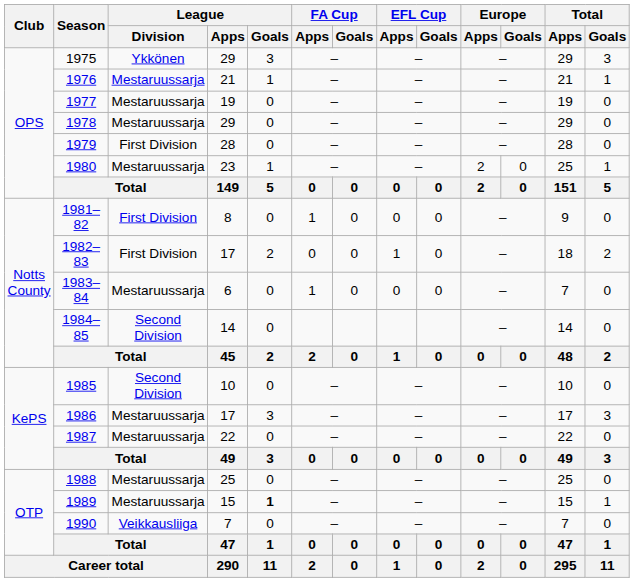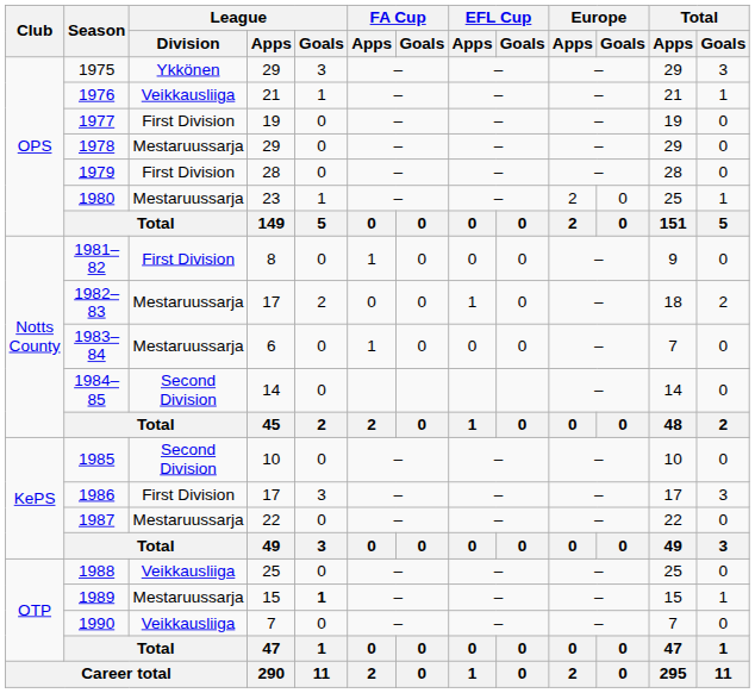 <table class="wikitable" style="text-align:center">
 <tr>
 <th rowspan="2">Club</th>
 <th rowspan="2">Season</th>
 <th colspan="3">League</th>
 <th colspan="2"><a href='#'>FA Cup</a></th>
 <th colspan="2"><a href='#'>EFL Cup</a></th>
 <th colspan="2">Europe</th>
 <th colspan="2">Total</th>
 </tr>
 <tr>
 <th>Division</th>
 <th>Apps</th>
 <th>Goals</th>
 <th>Apps</th>
 <th>Goals</th>
 <th>Apps</th>
 <th>Goals</th>
 <th>Apps</th>
 <th>Goals</th>
 <th>Apps</th>
 <th>Goals</th>
 </tr>
 <tr>
 <td rowspan=7><a href='#'>OPS</a></td>
 <td>1975</td>
 <td><a href='#'>Ykkönen</a></td>
 <td>29</td>
 <td>3</td>
 <td colspan=2>–</td>
 <td colspan=2>–</td>
 <td colspan=2>–</td>
 <td>29</td>
 <td>3</td>
 </tr>
 <tr>
 <td><a href='#'>1976</a></td>
-<td><a href='#'>Mestaruussarja</a></td>
+<td><a href='#'>Veikkausliiga</a></td>
 <td>21</td>
 <td>1</td>
 <td colspan=2>–</td>
 <td colspan=2>–</td>
 <td colspan=2>–</td>
 <td>21</td>
 <td>1</td>
 </tr>
 <tr>
 <td><a href='#'>1977</a></td>
-<td>Mestaruussarja</td>
+<td>First Division</td>
 <td>19</td>
 <td>0</td>
 <td colspan=2>–</td>
 <td colspan=2>–</td>
 <td colspan=2>–</td>
 <td>19</td>
 <td>0</td>
 </tr>
 <tr>
 <td><a href='#'>1978</a></td>
 <td>Mestaruussarja</td>
 <td>29</td>
 <td>0</td>
 <td colspan=2>–</td>
 <td colspan=2>–</td>
 <td colspan=2>–</td>
 <td>29</td>
 <td>0</td>
 </tr>
 <tr>
 <td><a href='#'>1979</a></td>
 <td>First Division</td>
 <td>28</td>
 <td>0</td>
 <td colspan=2>–</td>
 <td colspan=2>–</td>
 <td colspan=2>–</td>
 <td>28</td>
 <td>0</td>
 </tr>
 <tr>
 <td><a href='#'>1980</a></td>
 <td>Mestaruussarja</td>
 <td>23</td>
 <td>1</td>
 <td colspan=2>–</td>
 <td colspan=2>–</td>
 <td>2</td>
 <td>0</td>
 <td>25</td>
 <td>1</td>
 </tr>
 <tr>
 <th colspan=2>Total</th>
 <th>149</th>
 <th>5</th>
 <th>0</th>
 <th>0</th>
 <th>0</th>
 <th>0</th>
 <th>2</th>
 <th>0</th>
 <th>151</th>
 <th>5</th>
 </tr>
 <tr>
 <td rowspan=5><a href='#'>Notts County</a></td>
 <td><a href='#'>1981–82</a></td>
 <td><a href='#'>First Division</a></td>
 <td>8</td>
 <td>0</td>
 <td>1</td>
 <td>0</td>
 <td>0</td>
 <td>0</td>
 <td colspan=2>–</td>
 <td>9</td>
 <td>0</td>
 </tr>
 <tr>
 <td><a href='#'>1982–83</a></td>
-<td>First Division</td>
+<td>Mestaruussarja</td>
 <td>17</td>
 <td>2</td>
 <td>0</td>
 <td>0</td>
 <td>1</td>
 <td>0</td>
 <td colspan=2>–</td>
 <td>18</td>
 <td>2</td>
 </tr>
 <tr>
 <td><a href='#'>1983–84</a></td>
 <td>Mestaruussarja</td>
 <td>6</td>
 <td>0</td>
 <td>1</td>
 <td>0</td>
 <td>0</td>
 <td>0</td>
 <td colspan=2>–</td>
 <td>7</td>
 <td>0</td>
 </tr>
 <tr>
 <td><a href='#'>1984–85</a></td>
 <td><a href='#'>Second Division</a></td>
 <td>14</td>
 <td>0</td>
 <td></td>
 <td></td>
 <td></td>
 <td></td>
 <td colspan=2>–</td>
 <td>14</td>
 <td>0</td>
 </tr>
 <tr>
 <th colspan=2>Total</th>
 <th>45</th>
 <th>2</th>
 <th>2</th>
 <th>0</th>
 <th>1</th>
 <th>0</th>
 <th>0</th>
 <th>0</th>
 <th>48</th>
 <th>2</th>
 </tr>
 <tr>
 <td rowspan=4><a href='#'>KePS</a></td>
 <td><a href='#'>1985</a></td>
 <td><a href='#'>Second Division</a></td>
 <td>10</td>
 <td>0</td>
 <td colspan=2>–</td>
 <td colspan=2>–</td>
 <td colspan=2>–</td>
 <td>10</td>
 <td>0</td>
 </tr>
 <tr>
 <td><a href='#'>1986</a></td>
-<td>Mestaruussarja</td>
+<td>First Division</td>
 <td>17</td>
 <td>3</td>
 <td colspan=2>–</td>
 <td colspan=2>–</td>
 <td colspan=2>–</td>
 <td>17</td>
 <td>3</td>
 </tr>
 <tr>
 <td><a href='#'>1987</a></td>
 <td>Mestaruussarja</td>
 <td>22</td>
 <td>0</td>
 <td colspan=2>–</td>
 <td colspan=2>–</td>
 <td colspan=2>–</td>
 <td>22</td>
 <td>0</td>
 </tr>
 <tr>
 <th colspan=2>Total</th>
 <th>49</th>
 <th>3</th>
 <th>0</th>
 <th>0</th>
 <th>0</th>
 <th>0</th>
 <th>0</th>
 <th>0</th>
 <th>49</th>
 <th>3</th>
 </tr>
 <tr>
 <td rowspan=4><a href='#'>OTP</a></td>
 <td><a href='#'>1988</a></td>
-<td>Mestaruussarja</td>
+<td><a href='#'>Veikkausliiga</a></td>
 <td>25</td>
 <td>0</td>
 <td colspan=2>–</td>
 <td colspan=2>–</td>
 <td colspan=2>–</td>
 <td>25</td>
 <td>0</td>
 </tr>
 <tr>
 <td><a href='#'>1989</a></td>
 <td>Mestaruussarja</td>
 <td>15</td>
 <td><strong>1</strong></td>
 <td colspan=2>–</td>
 <td colspan=2>–</td>
 <td colspan=2>–</td>
 <td>15</td>
 <td>1</td>
 </tr>
 <tr>
 <td><a href='#'>1990</a></td>
 <td><a href='#'>Veikkausliiga</a></td>
 <td>7</td>
 <td>0</td>
 <td colspan=2>–</td>
 <td colspan=2>–</td>
 <td colspan=2>–</td>
 <td>7</td>
 <td>0</td>
 </tr>
 <tr>
 <th colspan=2>Total</th>
 <th>47</th>
 <th>1</th>
 <th>0</th>
 <th>0</th>
 <th>0</th>
 <th>0</th>
 <th>0</th>
 <th>0</th>
 <th>47</th>
 <th>1</th>
 </tr>
 <tr>
 <th colspan="3">Career total</th>
 <th>290</th>
 <th>11</th>
 <th>2</th>
 <th>0</th>
 <th>1</th>
 <th>0</th>
 <th>2</th>
 <th>0</th>
 <th>295</th>
 <th>11</th>
 </tr>
 </table>
